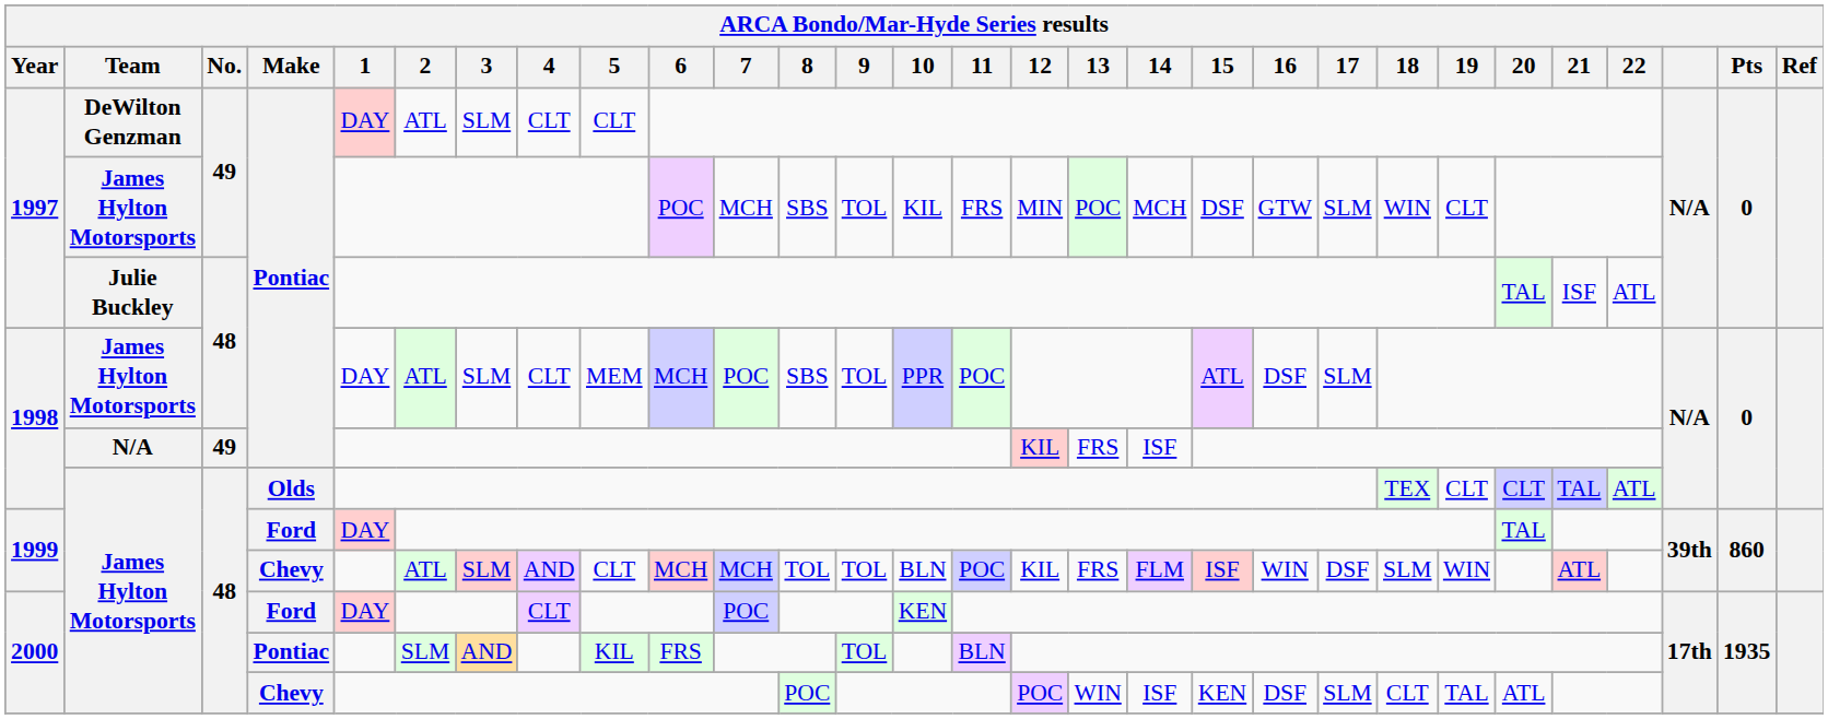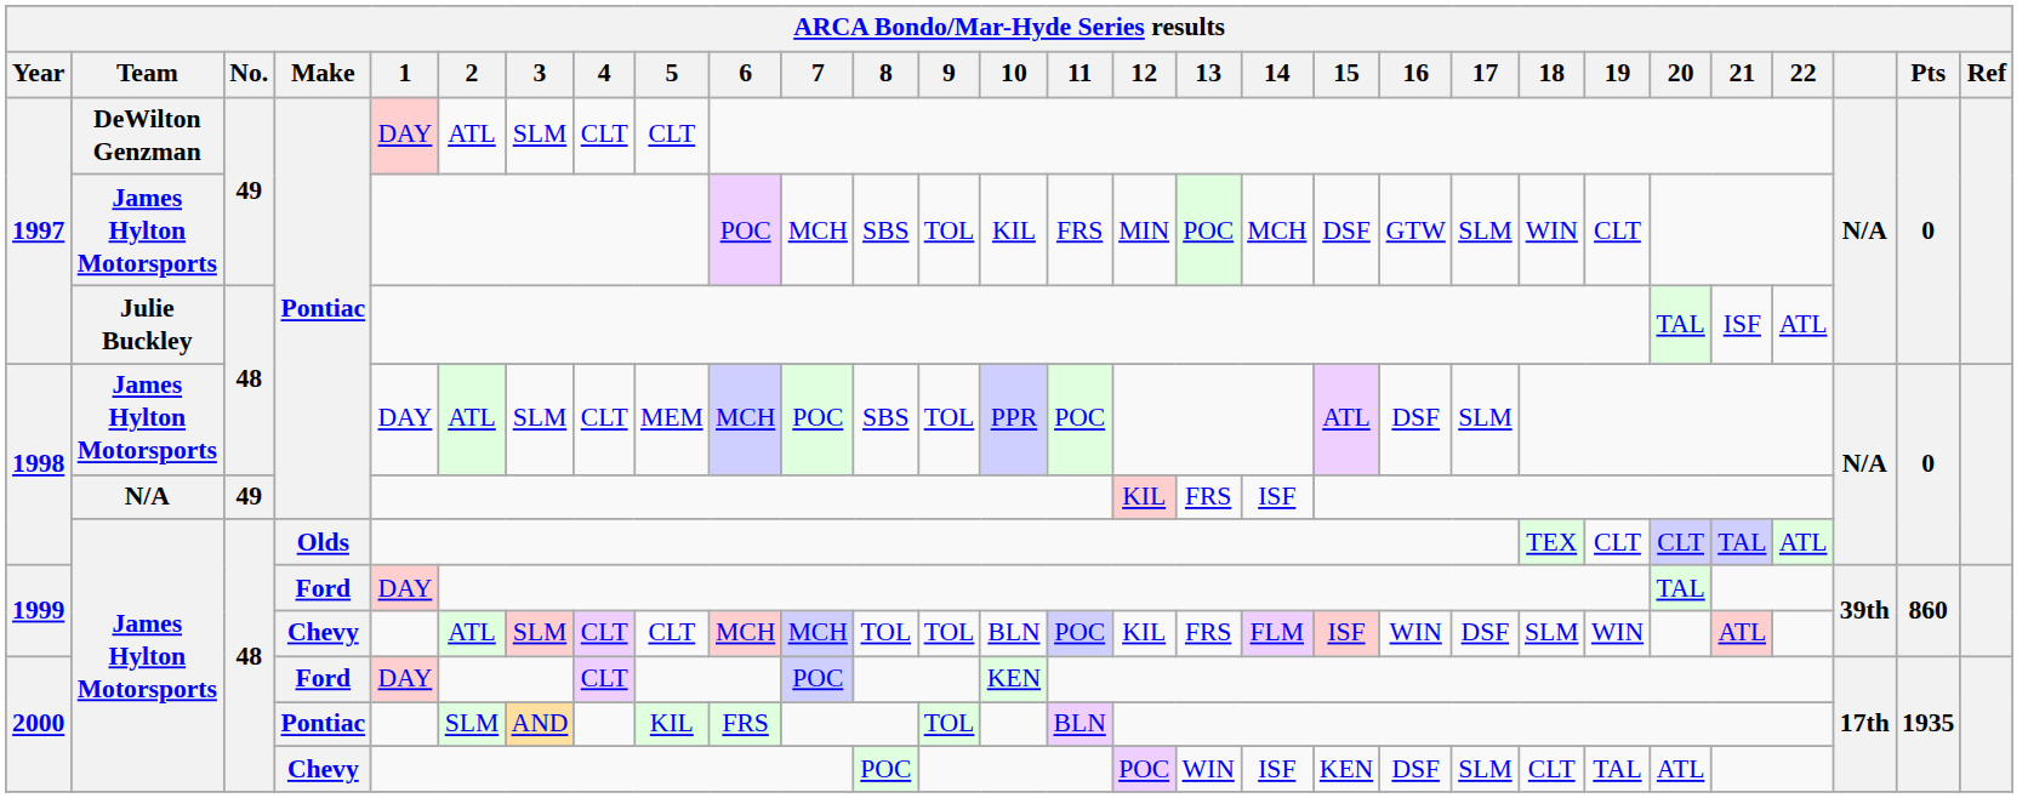 <table class="wikitable" style="text-align:center; font-size:75%">
 <tr>
 <th colspan="34"><a href='#'>ARCA Bondo/Mar-Hyde Series</a> results</th>
 </tr>
 <tr>
 <th>Year</th>
 <th>Team</th>
 <th>No.</th>
 <th>Make</th>
 <th>1</th>
 <th>2</th>
 <th>3</th>
 <th>4</th>
 <th>5</th>
 <th>6</th>
 <th>7</th>
 <th>8</th>
 <th>9</th>
 <th>10</th>
 <th>11</th>
 <th>12</th>
 <th>13</th>
 <th>14</th>
 <th>15</th>
 <th>16</th>
 <th>17</th>
 <th>18</th>
 <th>19</th>
 <th>20</th>
 <th>21</th>
 <th>22</th>
 <th></th>
 <th>Pts</th>
 <th>Ref</th>
 </tr>
 <tr>
 <th rowspan=3><a href='#'>1997</a></th>
 <th>DeWilton Genzman</th>
 <th rowspan=2>49</th>
 <th rowspan=5><a href='#'>Pontiac</a></th>
 <td style="background:#FFCFCF;"><a href='#'>DAY</a><br></td>
 <td><a href='#'>ATL</a></td>
 <td><a href='#'>SLM</a></td>
 <td><a href='#'>CLT</a></td>
 <td><a href='#'>CLT</a></td>
 <td colspan=17></td>
 <th rowspan=3>N/A</th>
 <th rowspan=3>0</th>
 <th rowspan=3></th>
 </tr>
 <tr>
 <th><a href='#'>James Hylton Motorsports</a></th>
 <td colspan=5></td>
 <td style="background:#EFCFFF;"><a href='#'>POC</a><br></td>
 <td><a href='#'>MCH</a></td>
 <td><a href='#'>SBS</a></td>
 <td><a href='#'>TOL</a></td>
 <td><a href='#'>KIL</a></td>
 <td><a href='#'>FRS</a></td>
 <td><a href='#'>MIN</a></td>
 <td style="background:#DFFFDF;"><a href='#'>POC</a><br></td>
 <td><a href='#'>MCH</a></td>
 <td><a href='#'>DSF</a></td>
 <td><a href='#'>GTW</a></td>
 <td><a href='#'>SLM</a></td>
 <td><a href='#'>WIN</a></td>
 <td><a href='#'>CLT</a></td>
 <td colspan=3></td>
 </tr>
 <tr>
 <th>Julie Buckley</th>
 <th rowspan=2>48</th>
 <td colspan=19></td>
 <td style="background:#DFFFDF;"><a href='#'>TAL</a><br></td>
 <td><a href='#'>ISF</a></td>
 <td><a href='#'>ATL</a></td>
 </tr>
 <tr>
 <th rowspan=3><a href='#'>1998</a></th>
 <th><a href='#'>James Hylton Motorsports</a></th>
 <td><a href='#'>DAY</a></td>
 <td style="background:#DFFFDF;"><a href='#'>ATL</a><br></td>
 <td><a href='#'>SLM</a></td>
 <td><a href='#'>CLT</a></td>
 <td><a href='#'>MEM</a></td>
 <td style="background:#CFCFFF;"><a href='#'>MCH</a><br></td>
 <td style="background:#DFFFDF;"><a href='#'>POC</a><br></td>
 <td><a href='#'>SBS</a></td>
 <td><a href='#'>TOL</a></td>
 <td style="background:#CFCFFF;"><a href='#'>PPR</a><br></td>
 <td style="background:#DFFFDF;"><a href='#'>POC</a><br></td>
 <td colspan=3></td>
 <td style="background:#EFCFFF;"><a href='#'>ATL</a><br></td>
 <td><a href='#'>DSF</a></td>
 <td><a href='#'>SLM</a></td>
 <td colspan=5></td>
 <th rowspan=3>N/A</th>
 <th rowspan=3>0</th>
 <th rowspan=3></th>
 </tr>
 <tr>
 <th>N/A</th>
 <th>49</th>
 <td colspan=11></td>
 <td style="background:#FFCFCF;"><a href='#'>KIL</a><br></td>
 <td><a href='#'>FRS</a></td>
 <td><a href='#'>ISF</a></td>
 <td colspan=8></td>
 </tr>
 <tr>
 <th rowspan=6><a href='#'>James Hylton Motorsports</a></th>
 <th rowspan=6>48</th>
 <th><a href='#'>Olds</a></th>
 <td colspan=17></td>
 <td style="background:#DFFFDF;"><a href='#'>TEX</a><br></td>
 <td><a href='#'>CLT</a></td>
 <td style="background:#CFCFFF;"><a href='#'>CLT</a><br></td>
 <td style="background:#CFCFFF;"><a href='#'>TAL</a><br></td>
 <td style="background:#DFFFDF;"><a href='#'>ATL</a><br></td>
 </tr>
 <tr>
 <th rowspan=2><a href='#'>1999</a></th>
 <th><a href='#'>Ford</a></th>
 <td style="background:#FFCFCF;"><a href='#'>DAY</a><br></td>
 <td colspan=18></td>
 <td style="background:#DFFFDF;"><a href='#'>TAL</a><br></td>
 <td colspan=2></td>
 <th rowspan=2>39th</th>
 <th rowspan=2>860</th>
 <th rowspan=2></th>
 </tr>
 <tr>
 <th><a href='#'>Chevy</a></th>
 <td></td>
 <td style="background:#DFFFDF;"><a href='#'>ATL</a><br></td>
 <td style="background:#FFCFCF;"><a href='#'>SLM</a><br></td>
-<td style="background:#EFCFFF;"><a href='#'>AND</a><br></td>
+<td style="background:#EFCFFF;"><a href='#'>CLT</a><br></td>
 <td><a href='#'>CLT</a></td>
 <td style="background:#FFCFCF;"><a href='#'>MCH</a><br></td>
 <td style="background:#CFCFFF;"><a href='#'>MCH</a><br></td>
 <td><a href='#'>TOL</a></td>
 <td><a href='#'>TOL</a></td>
 <td><a href='#'>BLN</a></td>
 <td style="background:#CFCFFF;"><a href='#'>POC</a><br></td>
 <td><a href='#'>KIL</a></td>
 <td><a href='#'>FRS</a></td>
 <td style="background:#EFCFFF;"><a href='#'>FLM</a><br></td>
 <td style="background:#FFCFCF;"><a href='#'>ISF</a><br></td>
 <td><a href='#'>WIN</a></td>
 <td><a href='#'>DSF</a></td>
 <td><a href='#'>SLM</a></td>
 <td><a href='#'>WIN</a></td>
 <td></td>
 <td style="background:#FFCFCF;"><a href='#'>ATL</a><br></td>
 <td></td>
 </tr>
 <tr>
 <th rowspan=3><a href='#'>2000</a></th>
 <th><a href='#'>Ford</a></th>
 <td style="background:#FFCFCF;"><a href='#'>DAY</a><br></td>
 <td colspan=2></td>
 <td style="background:#EFCFFF;"><a href='#'>CLT</a><br></td>
 <td colspan=2></td>
 <td style="background:#CFCFFF;"><a href='#'>POC</a><br></td>
 <td colspan=2></td>
 <td style="background:#DFFFDF;"><a href='#'>KEN</a><br></td>
 <td colspan=12></td>
 <th rowspan=3>17th</th>
 <th rowspan=3>1935</th>
 <th rowspan=3></th>
 </tr>
 <tr>
 <th><a href='#'>Pontiac</a></th>
 <td></td>
 <td style="background:#DFFFDF;"><a href='#'>SLM</a><br></td>
 <td style="background:#FFDF9F;"><a href='#'>AND</a><br></td>
 <td></td>
 <td style="background:#DFFFDF;"><a href='#'>KIL</a><br></td>
 <td style="background:#DFFFDF;"><a href='#'>FRS</a><br></td>
 <td colspan=2></td>
 <td style="background:#DFFFDF;"><a href='#'>TOL</a><br></td>
 <td></td>
 <td style="background:#EFCFFF;"><a href='#'>BLN</a><br></td>
 <td colspan=11></td>
 </tr>
 <tr>
 <th><a href='#'>Chevy</a></th>
 <td colspan=7></td>
 <td style="background:#DFFFDF;"><a href='#'>POC</a><br></td>
 <td colspan=3></td>
 <td style="background:#EFCFFF;"><a href='#'>POC</a><br></td>
 <td><a href='#'>WIN</a></td>
 <td><a href='#'>ISF</a></td>
 <td><a href='#'>KEN</a></td>
 <td><a href='#'>DSF</a></td>
 <td><a href='#'>SLM</a></td>
 <td><a href='#'>CLT</a></td>
 <td><a href='#'>TAL</a></td>
 <td><a href='#'>ATL</a></td>
 <td colspan=2></td>
 </tr>
 </table>
